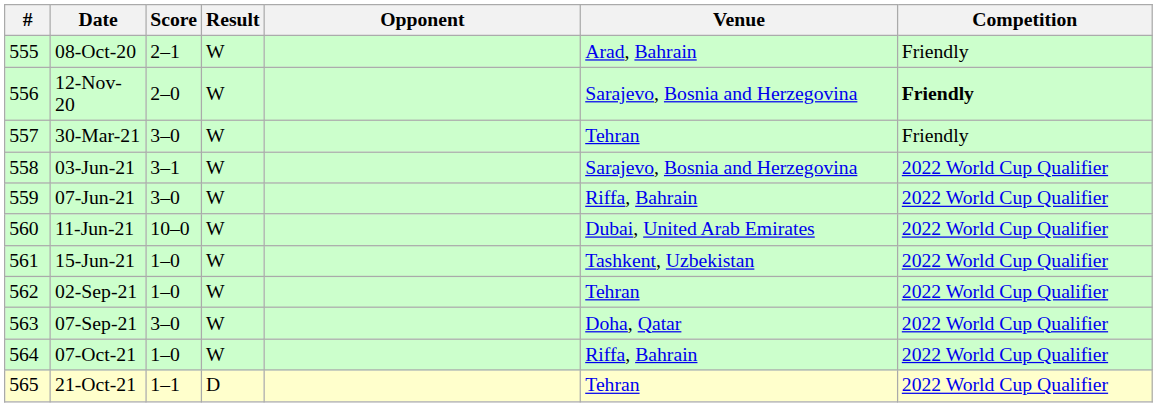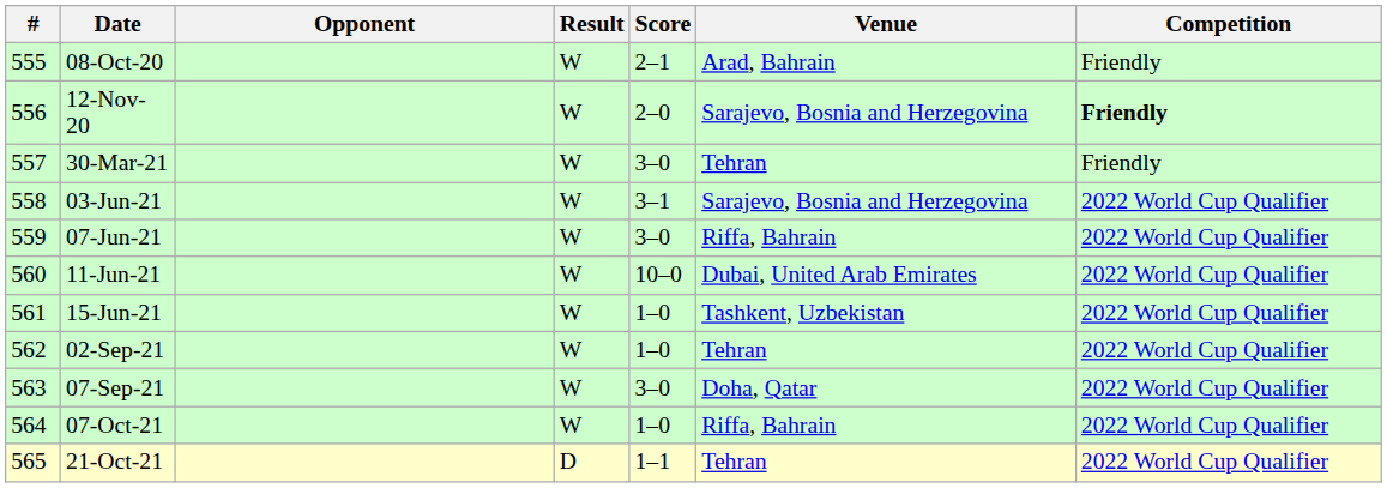 <table class="wikitable">
 <tr>
 <th width=30>#</th>
 <th width=70>Date</th>
+<th width=250>Opponent</th>
+<th>Result</th>
 <th>Score</th>
-<th>Result</th>
-<th width=250>Opponent</th>
 <th width=250>Venue</th>
 <th width=200>Competition</th>
 </tr>
 <tr bgcolor=#CCFFCC>
 <td>555</td>
 <td>08-Oct-20</td>
+<td></td>
+<td>W</td>
 <td>2–1</td>
-<td>W</td>
-<td></td>
 <td><a href='#'>Arad</a>, <a href='#'>Bahrain</a></td>
 <td>Friendly</td>
 </tr>
 <tr bgcolor=#CCFFCC>
 <td>556</td>
 <td>12-Nov-20</td>
+<td></td>
+<td>W</td>
 <td>2–0</td>
-<td>W</td>
-<td></td>
 <td><a href='#'>Sarajevo</a>, <a href='#'>Bosnia and Herzegovina</a></td>
 <td><strong>Friendly</strong></td>
 </tr>
 <tr bgcolor=#CCFFCC>
 <td>557</td>
 <td>30-Mar-21</td>
+<td></td>
+<td>W</td>
 <td>3–0</td>
-<td>W</td>
-<td></td>
 <td><a href='#'>Tehran</a></td>
 <td>Friendly</td>
 </tr>
 <tr bgcolor=#CCFFCC>
 <td>558</td>
 <td>03-Jun-21</td>
+<td></td>
+<td>W</td>
 <td>3–1</td>
-<td>W</td>
-<td></td>
 <td><a href='#'>Sarajevo</a>, <a href='#'>Bosnia and Herzegovina</a></td>
 <td><a href='#'>2022 World Cup Qualifier</a></td>
 </tr>
 <tr bgcolor=#CCFFCC>
 <td>559</td>
 <td>07-Jun-21</td>
+<td></td>
+<td>W</td>
 <td>3–0</td>
-<td>W</td>
-<td></td>
 <td><a href='#'>Riffa</a>, <a href='#'>Bahrain</a></td>
 <td><a href='#'>2022 World Cup Qualifier</a></td>
 </tr>
 <tr bgcolor=#CCFFCC>
 <td>560</td>
 <td>11-Jun-21</td>
+<td></td>
+<td>W</td>
 <td>10–0</td>
-<td>W</td>
-<td></td>
 <td><a href='#'>Dubai</a>, <a href='#'>United Arab Emirates</a></td>
 <td><a href='#'>2022 World Cup Qualifier</a></td>
 </tr>
 <tr bgcolor=#CCFFCC>
 <td>561</td>
 <td>15-Jun-21</td>
+<td></td>
+<td>W</td>
 <td>1–0</td>
-<td>W</td>
-<td></td>
 <td><a href='#'>Tashkent</a>, <a href='#'>Uzbekistan</a></td>
 <td><a href='#'>2022 World Cup Qualifier</a></td>
 </tr>
 <tr bgcolor=#CCFFCC>
 <td>562</td>
 <td>02-Sep-21</td>
+<td></td>
+<td>W</td>
 <td>1–0</td>
-<td>W</td>
-<td></td>
 <td><a href='#'>Tehran</a></td>
 <td><a href='#'>2022 World Cup Qualifier</a></td>
 </tr>
 <tr bgcolor=#CCFFCC>
 <td>563</td>
 <td>07-Sep-21</td>
+<td></td>
+<td>W</td>
 <td>3–0</td>
-<td>W</td>
-<td></td>
 <td><a href='#'>Doha</a>, <a href='#'>Qatar</a></td>
 <td><a href='#'>2022 World Cup Qualifier</a></td>
 </tr>
 <tr bgcolor=#CCFFCC>
 <td>564</td>
 <td>07-Oct-21</td>
+<td></td>
+<td>W</td>
 <td>1–0</td>
-<td>W</td>
-<td></td>
 <td><a href='#'>Riffa</a>, <a href='#'>Bahrain</a></td>
 <td><a href='#'>2022 World Cup Qualifier</a></td>
 </tr>
 <tr bgcolor=#FFFFCC>
 <td>565</td>
 <td>21-Oct-21</td>
+<td></td>
+<td>D</td>
 <td>1–1</td>
-<td>D</td>
-<td></td>
 <td><a href='#'>Tehran</a></td>
 <td><a href='#'>2022 World Cup Qualifier</a></td>
 </tr>
 </table>
